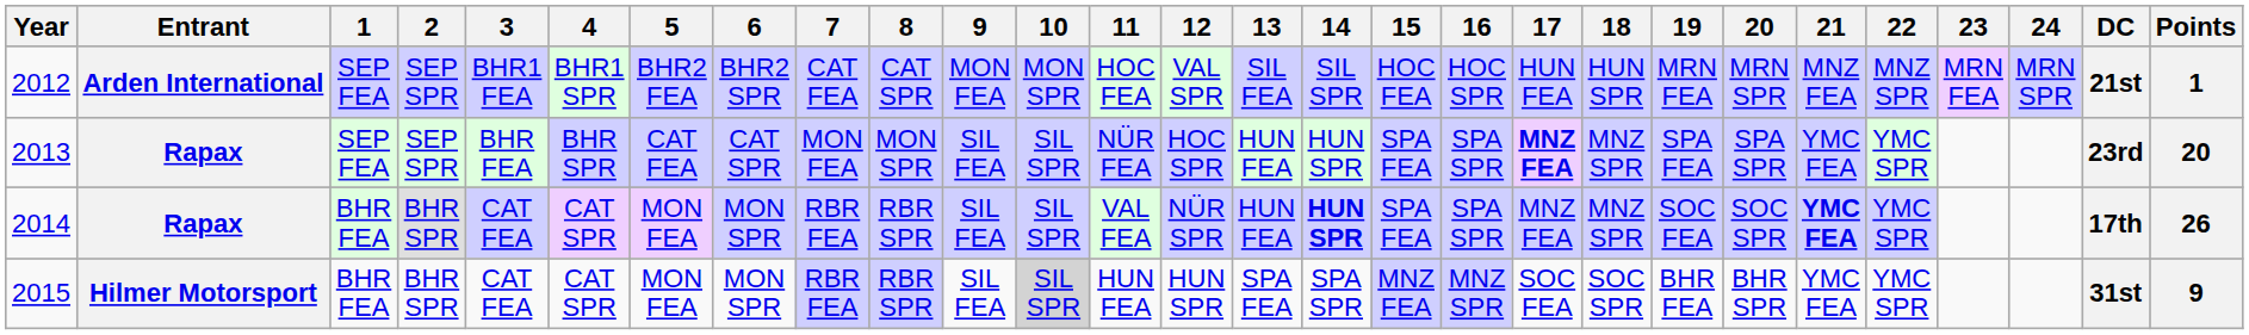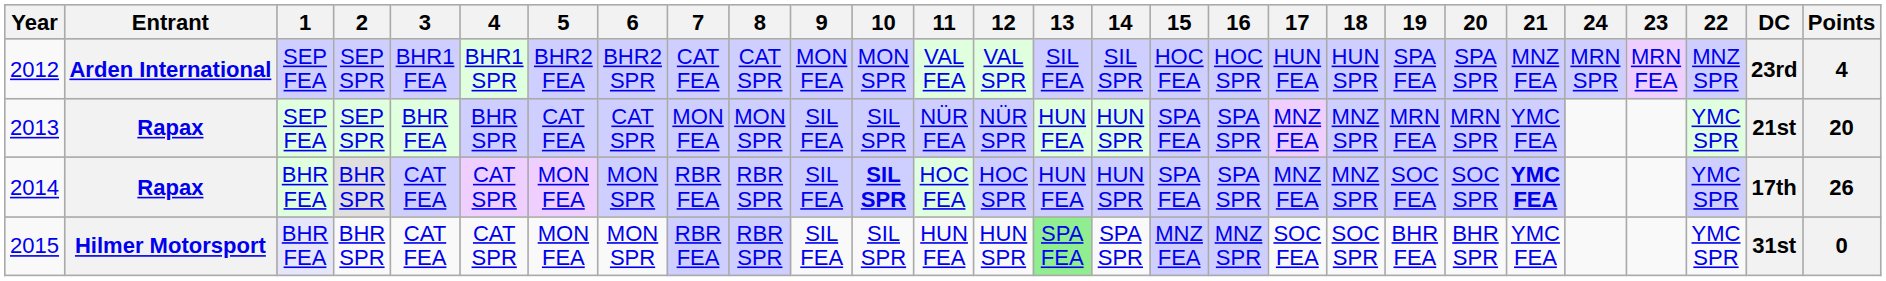 <table class="wikitable" style="text-align:center; font-size:85%">
 <tr>
 <th>Year</th>
 <th>Entrant</th>
 <th>1</th>
 <th>2</th>
 <th>3</th>
 <th>4</th>
 <th>5</th>
 <th>6</th>
 <th>7</th>
 <th>8</th>
 <th>9</th>
 <th>10</th>
 <th>11</th>
 <th>12</th>
 <th>13</th>
 <th>14</th>
 <th>15</th>
 <th>16</th>
 <th>17</th>
 <th>18</th>
 <th>19</th>
 <th>20</th>
 <th>21</th>
+<th>24</th>
+<th>23</th>
 <th>22</th>
-<th>23</th>
-<th>24</th>
 <th>DC</th>
 <th>Points</th>
 </tr>
 <tr>
 <td><a href='#'>2012</a></td>
 <th nowrap><a href='#'>Arden International</a></th>
 <td style="background:#cfcfff;"><a href='#'>SEP<br>FEA</a><br></td>
 <td style="background:#cfcfff;"><a href='#'>SEP<br>SPR</a><br></td>
 <td style="background:#cfcfff;"><a href='#'>BHR1<br>FEA</a><br></td>
 <td style="background:#dfffdf;"><a href='#'>BHR1<br>SPR</a><br></td>
 <td style="background:#cfcfff;"><a href='#'>BHR2<br>FEA</a><br></td>
 <td style="background:#cfcfff;"><a href='#'>BHR2<br>SPR</a><br></td>
 <td style="background:#cfcfff;"><a href='#'>CAT<br>FEA</a><br></td>
 <td style="background:#cfcfff;"><a href='#'>CAT<br>SPR</a><br></td>
 <td style="background:#cfcfff;"><a href='#'>MON<br>FEA</a><br></td>
 <td style="background:#cfcfff;"><a href='#'>MON<br>SPR</a><br></td>
-<td style="background:#DFFFDF;"><a href='#'>HOC<br>FEA</a><br><small></small></td>
+<td style="background:#dfffdf;"><a href='#'>VAL<br>FEA</a><br></td>
 <td style="background:#dfffdf;"><a href='#'>VAL<br>SPR</a><br></td>
 <td style="background:#cfcfff;"><a href='#'>SIL<br>FEA</a><br></td>
 <td style="background:#cfcfff;"><a href='#'>SIL<br>SPR</a><br></td>
 <td style="background:#cfcfff;"><a href='#'>HOC<br>FEA</a><br></td>
 <td style="background:#cfcfff;"><a href='#'>HOC<br>SPR</a><br></td>
 <td style="background:#cfcfff;"><a href='#'>HUN<br>FEA</a><br></td>
 <td style="background:#cfcfff;"><a href='#'>HUN<br>SPR</a><br></td>
-<td style="background:#CFCFFF;"><a href='#'>MRN<br>FEA</a><br></td>
-<td style="background:#CFCFFF;"><a href='#'>MRN<br>SPR</a><br></td>
+<td style="background:#cfcfff;"><a href='#'>SPA<br>FEA</a><br></td>
+<td style="background:#cfcfff;"><a href='#'>SPA<br>SPR</a><br></td>
 <td style="background:#cfcfff;"><a href='#'>MNZ<br>FEA</a><br></td>
+<td style="background:#cfcfff;"><a href='#'>MRN<br>SPR</a><br></td>
+<td style="background:#efcfff;"><a href='#'>MRN<br>FEA</a><br></td>
 <td style="background:#cfcfff;"><a href='#'>MNZ<br>SPR</a><br></td>
-<td style="background:#efcfff;"><a href='#'>MRN<br>FEA</a><br></td>
-<td style="background:#cfcfff;"><a href='#'>MRN<br>SPR</a><br></td>
-<th>21st</th>
-<th>1</th>
+<th>23rd</th>
+<th>4</th>
 </tr>
 <tr>
 <td><a href='#'>2013</a></td>
 <th nowrap><a href='#'>Rapax</a></th>
 <td style="background:#DFFFDF;"><a href='#'>SEP<br>FEA</a><br></td>
 <td style="background:#DFFFDF;"><a href='#'>SEP<br>SPR</a><br></td>
 <td style="background:#DFFFDF;"><a href='#'>BHR<br>FEA</a><br></td>
 <td style="background:#CFCFFF;"><a href='#'>BHR<br>SPR</a><br></td>
 <td style="background:#CFCFFF;"><a href='#'>CAT<br>FEA</a><br></td>
 <td style="background:#CFCFFF;"><a href='#'>CAT<br>SPR</a><br></td>
 <td style="background:#CFCFFF;"><a href='#'>MON<br>FEA</a><br></td>
 <td style="background:#CFCFFF;"><a href='#'>MON<br>SPR</a><br></td>
 <td style="background:#CFCFFF;"><a href='#'>SIL<br>FEA</a><br></td>
 <td style="background:#CFCFFF;"><a href='#'>SIL<br>SPR</a><br></td>
 <td style="background:#CFCFFF;"><a href='#'>NÜR<br>FEA</a><br></td>
-<td style="background:#CFCFFF;"><a href='#'>HOC<br>SPR</a><br></td>
+<td style="background:#CFCFFF;"><a href='#'>NÜR<br>SPR</a><br></td>
 <td style="background:#DFFFDF;"><a href='#'>HUN<br>FEA</a><br></td>
 <td style="background:#DFFFDF;"><a href='#'>HUN<br>SPR</a><br></td>
 <td style="background:#CFCFFF;"><a href='#'>SPA<br>FEA</a><br></td>
 <td style="background:#CFCFFF;"><a href='#'>SPA<br>SPR</a><br></td>
-<td style="background:#EFCFFF;"><strong><a href='#'>MNZ<br>FEA</a><br></strong></td>
+<td style="background:#EFCFFF;"><a href='#'>MNZ<br>FEA</a><br></td>
 <td style="background:#CFCFFF;"><a href='#'>MNZ<br>SPR</a><br></td>
-<td style="background:#cfcfff;"><a href='#'>SPA<br>FEA</a><br></td>
-<td style="background:#cfcfff;"><a href='#'>SPA<br>SPR</a><br></td>
+<td style="background:#CFCFFF;"><a href='#'>MRN<br>FEA</a><br></td>
+<td style="background:#CFCFFF;"><a href='#'>MRN<br>SPR</a><br></td>
 <td style="background:#CFCFFF;"><a href='#'>YMC<br>FEA</a><br></td>
-<td style="background:#DFFFDF;"><a href='#'>YMC<br>SPR</a><br></td>
 <td></td>
 <td></td>
-<th>23rd</th>
+<td style="background:#DFFFDF;"><a href='#'>YMC<br>SPR</a><br></td>
+<th>21st</th>
 <th>20</th>
 </tr>
 <tr>
 <td><a href='#'>2014</a></td>
 <th nowrap><a href='#'>Rapax</a></th>
 <td style="background:#DFFFDF;"><a href='#'>BHR<br>FEA</a><br></td>
 <td style="background:#DFDFDF;"><a href='#'>BHR<br>SPR</a><br></td>
 <td style="background:#CFCFFF;"><a href='#'>CAT<br>FEA</a><br></td>
 <td style="background:#EFCFFF;"><a href='#'>CAT<br>SPR</a><br></td>
 <td style="background:#EFCFFF;"><a href='#'>MON<br>FEA</a><br></td>
 <td style="background:#CFCFFF;"><a href='#'>MON<br>SPR</a><br></td>
 <td style="background:#CFCFFF;"><a href='#'>RBR<br>FEA</a><br></td>
 <td style="background:#CFCFFF;"><a href='#'>RBR<br>SPR</a><br></td>
 <td style="background:#CFCFFF;"><a href='#'>SIL<br>FEA</a><br></td>
-<td style="background:#CFCFFF;"><a href='#'>SIL<br>SPR</a><br></td>
-<td style="background:#dfffdf;"><a href='#'>VAL<br>FEA</a><br></td>
-<td style="background:#CFCFFF;"><a href='#'>NÜR<br>SPR</a><br></td>
+<td style="background:#CFCFFF;"><strong><a href='#'>SIL<br>SPR</a><br></strong></td>
+<td style="background:#DFFFDF;"><a href='#'>HOC<br>FEA</a><br><small></small></td>
+<td style="background:#CFCFFF;"><a href='#'>HOC<br>SPR</a><br></td>
 <td style="background:#CFCFFF;"><a href='#'>HUN<br>FEA</a><br></td>
-<td style="background:#CFCFFF;"><strong><a href='#'>HUN<br>SPR</a><br></strong></td>
+<td style="background:#CFCFFF;"><a href='#'>HUN<br>SPR</a><br></td>
 <td style="background:#CFCFFF;"><a href='#'>SPA<br>FEA</a><br></td>
 <td style="background:#CFCFFF;"><a href='#'>SPA<br>SPR</a><br></td>
 <td style="background:#CFCFFF;"><a href='#'>MNZ<br>FEA</a><br></td>
 <td style="background:#CFCFFF;"><a href='#'>MNZ<br>SPR</a><br></td>
 <td style="background:#CFCFFF;"><a href='#'>SOC<br>FEA</a><br></td>
 <td style="background:#CFCFFF;"><a href='#'>SOC<br>SPR</a><br></td>
 <td style="background:#CFCFFF;"><strong><a href='#'>YMC<br>FEA</a><br></strong></td>
-<td style="background:#CFCFFF;"><a href='#'>YMC<br>SPR</a><br></td>
 <td></td>
 <td></td>
+<td style="background:#CFCFFF;"><a href='#'>YMC<br>SPR</a><br></td>
 <th>17th</th>
 <th>26</th>
 </tr>
 <tr>
 <td><a href='#'>2015</a></td>
 <th nowrap><a href='#'>Hilmer Motorsport</a></th>
-<td><a href='#'>BHR<br>FEA</a></td>
+<td style="background: lavender;"><a href='#'>BHR<br>FEA</a></td>
 <td><a href='#'>BHR<br>SPR</a></td>
 <td><a href='#'>CAT<br>FEA</a></td>
 <td><a href='#'>CAT<br>SPR</a></td>
 <td><a href='#'>MON<br>FEA</a></td>
 <td><a href='#'>MON<br>SPR</a></td>
 <td style="background:#CFCFFF;"><a href='#'>RBR<br>FEA</a><br></td>
 <td style="background:#CFCFFF;"><a href='#'>RBR<br>SPR</a><br></td>
 <td><a href='#'>SIL<br>FEA</a></td>
-<td style="background: lightgrey;"><a href='#'>SIL<br>SPR</a></td>
+<td><a href='#'>SIL<br>SPR</a></td>
 <td><a href='#'>HUN<br>FEA</a></td>
 <td><a href='#'>HUN<br>SPR</a></td>
-<td><a href='#'>SPA<br>FEA</a></td>
+<td style="background: lightgreen;"><a href='#'>SPA<br>FEA</a></td>
 <td><a href='#'>SPA<br>SPR</a></td>
 <td style="background:#CFCFFF;"><a href='#'>MNZ<br>FEA</a><br></td>
 <td style="background:#CFCFFF;"><a href='#'>MNZ<br>SPR</a><br></td>
 <td><a href='#'>SOC<br>FEA</a></td>
 <td><a href='#'>SOC<br>SPR</a></td>
 <td><a href='#'>BHR<br>FEA</a></td>
 <td><a href='#'>BHR<br>SPR</a></td>
 <td><a href='#'>YMC<br>FEA</a></td>
-<td><a href='#'>YMC<br>SPR</a></td>
 <td></td>
 <td></td>
+<td><a href='#'>YMC<br>SPR</a></td>
 <th>31st</th>
-<th>9</th>
+<th>0</th>
 </tr>
 </table>
